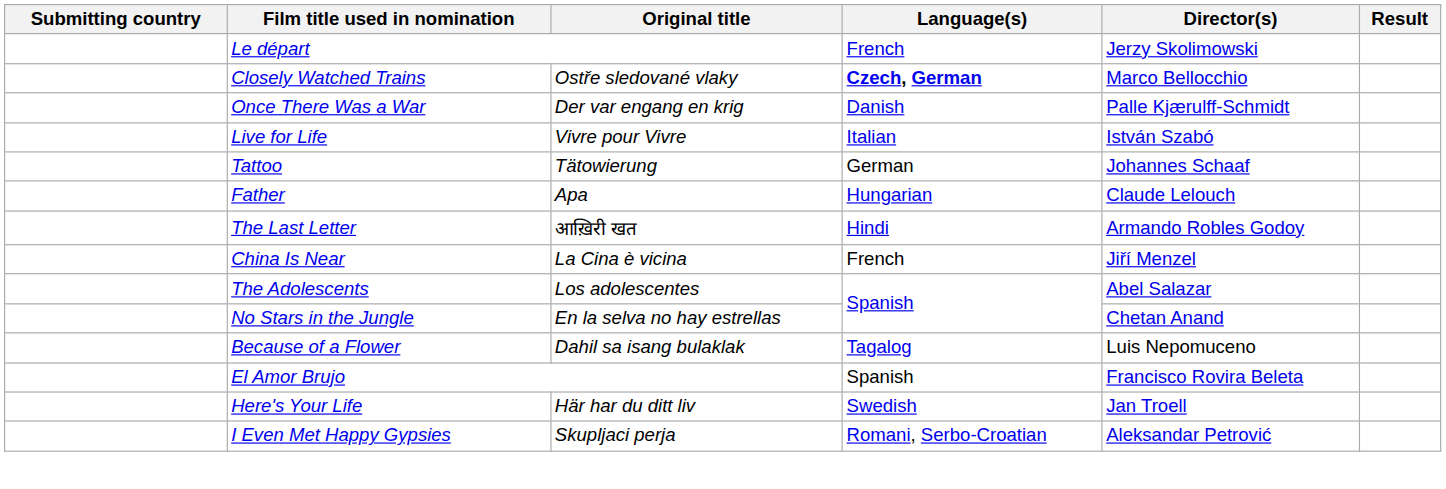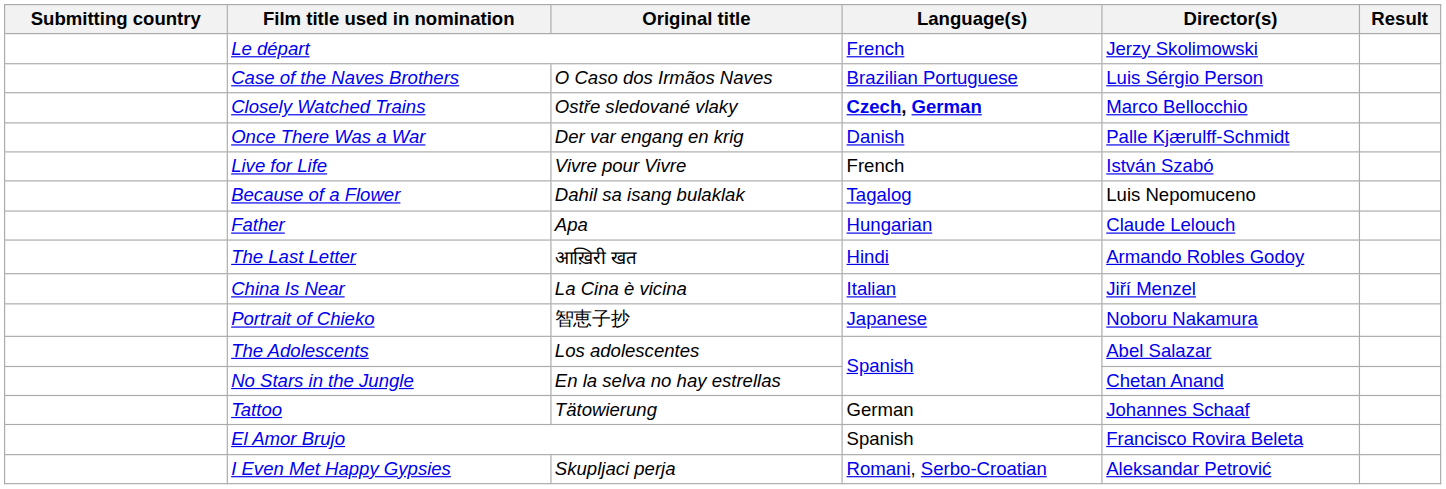 <table class="wikitable sortable" width="98%" style="background:#ffffff;">
 <tr>
 <th>Submitting country</th>
 <th>Film title used in nomination</th>
 <th>Original title</th>
 <th>Language(s)</th>
 <th>Director(s)</th>
 <th>Result</th>
 </tr>
 <tr>
 <td></td>
 <td colspan="2"><em><a href='#'>Le départ</a></em></td>
 <td><a href='#'>French</a></td>
 <td><a href='#'>Jerzy Skolimowski</a></td>
+<td></td>
+</tr>
+<tr>
+<td></td>
+<td><em><a href='#'>Case of the Naves Brothers</a></em></td>
+<td><em>O Caso dos Irmãos Naves</em></td>
+<td><a href='#'>Brazilian Portuguese</a></td>
+<td><a href='#'>Luis Sérgio Person</a></td>
 <td></td>
 </tr>
 <tr>
 <td></td>
 <td><em><a href='#'>Closely Watched Trains</a></em></td>
 <td><em>Ostře sledované vlaky</em></td>
 <td><strong><a href='#'>Czech</a>, <a href='#'>German</a></strong></td>
 <td><a href='#'>Marco Bellocchio</a></td>
 <td></td>
 </tr>
 <tr>
 <td></td>
 <td><em><a href='#'>Once There Was a War</a></em></td>
 <td><em>Der var engang en krig</em></td>
 <td><a href='#'>Danish</a></td>
 <td><a href='#'>Palle Kjærulff-Schmidt</a></td>
 <td></td>
 </tr>
 <tr>
 <td></td>
 <td><em><a href='#'>Live for Life</a></em></td>
 <td><em>Vivre pour Vivre</em></td>
-<td><a href='#'>Italian</a></td>
+<td>French</td>
 <td><a href='#'>István Szabó</a></td>
 <td></td>
 </tr>
 <tr>
 <td></td>
-<td><em><a href='#'>Tattoo</a></em></td>
-<td><em>Tätowierung</em></td>
-<td>German</td>
-<td><a href='#'>Johannes Schaaf</a></td>
+<td><em><a href='#'>Because of a Flower</a></em></td>
+<td><em>Dahil sa isang bulaklak</em></td>
+<td><a href='#'>Tagalog</a></td>
+<td>Luis Nepomuceno</td>
 <td></td>
 </tr>
 <tr>
 <td></td>
 <td><em><a href='#'>Father</a></em></td>
 <td><em>Apa</em></td>
 <td><a href='#'>Hungarian</a></td>
 <td><a href='#'>Claude Lelouch</a></td>
 <td></td>
 </tr>
 <tr>
 <td></td>
 <td><em><a href='#'>The Last Letter</a></em></td>
 <td>आख़िरी खत</td>
 <td><a href='#'>Hindi</a></td>
 <td><a href='#'>Armando Robles Godoy</a></td>
 <td></td>
 </tr>
 <tr>
 <td></td>
 <td><em><a href='#'>China Is Near</a></em></td>
 <td><em>La Cina è vicina</em></td>
-<td>French</td>
+<td><a href='#'>Italian</a></td>
 <td><a href='#'>Jiří Menzel</a></td>
+<td></td>
+</tr>
+<tr>
+<td></td>
+<td><em><a href='#'>Portrait of Chieko</a></em></td>
+<td>智恵子抄</td>
+<td><a href='#'>Japanese</a></td>
+<td><a href='#'>Noboru Nakamura</a></td>
 <td></td>
 </tr>
 <tr>
 <td></td>
 <td><em><a href='#'>The Adolescents</a></em></td>
 <td><em>Los adolescentes</em></td>
 <td rowspan="2"><a href='#'>Spanish</a></td>
 <td><a href='#'>Abel Salazar</a></td>
 <td></td>
 </tr>
 <tr>
 <td></td>
 <td><em><a href='#'>No Stars in the Jungle</a></em></td>
 <td><em>En la selva no hay estrellas</em></td>
 <td><a href='#'>Chetan Anand</a></td>
 <td></td>
 </tr>
 <tr>
 <td></td>
-<td><em><a href='#'>Because of a Flower</a></em></td>
-<td><em>Dahil sa isang bulaklak</em></td>
-<td><a href='#'>Tagalog</a></td>
-<td>Luis Nepomuceno</td>
+<td><em><a href='#'>Tattoo</a></em></td>
+<td><em>Tätowierung</em></td>
+<td>German</td>
+<td><a href='#'>Johannes Schaaf</a></td>
 <td></td>
 </tr>
 <tr>
 <td></td>
 <td colspan="2"><em><a href='#'>El Amor Brujo</a></em></td>
 <td>Spanish</td>
 <td><a href='#'>Francisco Rovira Beleta</a></td>
 <td></td>
 </tr>
 <tr>
 <td></td>
-<td><em><a href='#'>Here's Your Life</a></em></td>
-<td><em>Här har du ditt liv</em></td>
-<td><a href='#'>Swedish</a></td>
-<td><a href='#'>Jan Troell</a></td>
-<td></td>
-</tr>
-<tr>
-<td></td>
 <td><em><a href='#'>I Even Met Happy Gypsies</a></em></td>
 <td><em>Skupljaci perja</em></td>
 <td><a href='#'>Romani</a>, <a href='#'>Serbo-Croatian</a></td>
 <td><a href='#'>Aleksandar Petrović</a></td>
 <td></td>
 </tr>
 </table>
